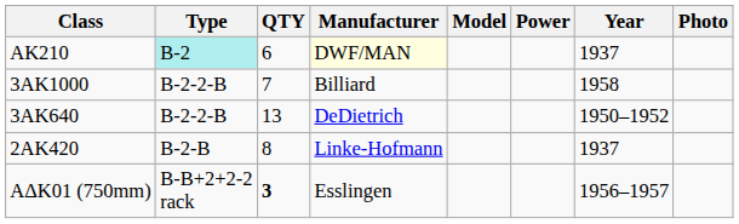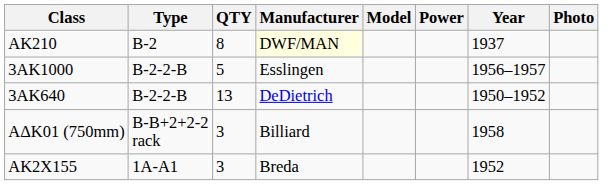 <table class="wikitable">
 <tr>
 <th>Class</th>
 <th>Type</th>
 <th>QTY</th>
 <th>Manufacturer</th>
 <th>Model</th>
 <th>Power</th>
 <th>Year</th>
 <th>Photo</th>
 </tr>
 <tr>
 <td>ΑΚ210</td>
-<td style="background: paleturquoise;">Β-2</td>
-<td>6</td>
+<td>Β-2</td>
+<td>8</td>
 <td style="background: lightyellow;">DWF/MAN</td>
 <td></td>
 <td></td>
 <td>1937</td>
 <td></td>
 </tr>
 <tr>
 <td>3ΑΚ1000</td>
 <td>B-2-2-B</td>
-<td>7</td>
-<td>Billiard</td>
+<td>5</td>
+<td>Esslingen</td>
 <td></td>
 <td></td>
-<td>1958</td>
+<td>1956–1957</td>
 <td></td>
 </tr>
 <tr>
 <td>3ΑΚ640</td>
 <td>B-2-2-B</td>
 <td>13</td>
 <td><a href='#'>DeDietrich</a></td>
 <td></td>
 <td></td>
 <td>1950–1952</td>
 <td></td>
 </tr>
 <tr>
-<td>2ΑΚ420</td>
-<td>B-2-B</td>
-<td>8</td>
-<td><a href='#'>Linke-Hofmann</a></td>
+<td>ΑΔΚ01 (750mm)</td>
+<td>B-B+2+2-2<br>rack</td>
+<td>3</td>
+<td>Billiard</td>
 <td></td>
 <td></td>
-<td>1937</td>
+<td>1958</td>
 <td></td>
 </tr>
 <tr>
-<td>ΑΔΚ01 (750mm)</td>
-<td>B-B+2+2-2<br>rack</td>
-<td><strong>3</strong></td>
-<td>Esslingen</td>
+<td>ΑΚ2Χ155 </td>
+<td>1A-A1</td>
+<td>3</td>
+<td>Breda</td>
 <td></td>
 <td></td>
-<td>1956–1957</td>
+<td>1952</td>
 <td></td>
 </tr>
 </table>
